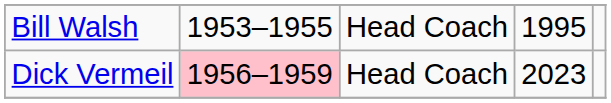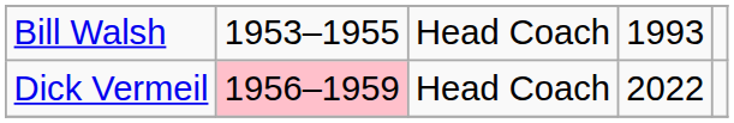 <table class="wikitable" style="text-align:left;">
 <tr>
 </tr>
 <tr>
 <td><a href='#'>Bill Walsh</a></td>
 <td>1953–1955</td>
 <td>Head Coach</td>
-<td>1995</td>
+<td>1993</td>
 <td></td>
 </tr>
 <tr>
 <td><a href='#'>Dick Vermeil</a></td>
 <td style="background: pink;">1956–1959</td>
 <td>Head Coach</td>
-<td>2023</td>
+<td>2022</td>
 <td></td>
 </tr>
 <tr>
 </tr>
 </table>
